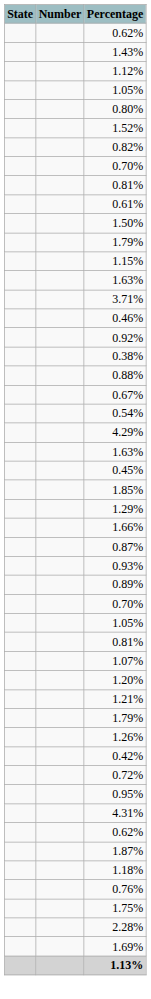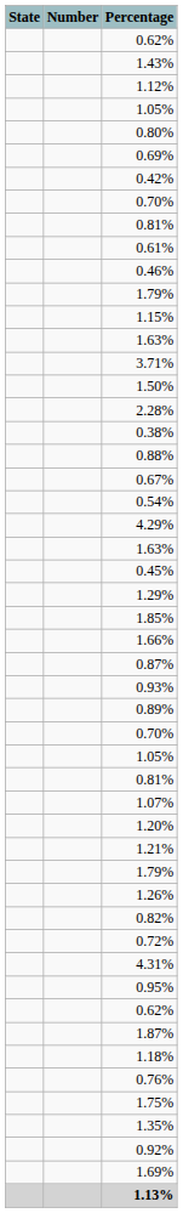 <table class="wikitable sortable">
 <tr>
 <th style="text-align:center; background-color:#9dbec3;"><strong>State</strong></th>
 <th style="text-align:center; background-color:#9dbec3;"><strong>Number</strong></th>
 <th style="text-align:center; background-color:#9dbec3;"><strong>Percentage</strong></th>
 </tr>
 <tr>
 <td border = "1"></td>
 <td align="right"></td>
 <td align="right">0.62%</td>
 </tr>
 <tr>
 <td border = "1"></td>
 <td align="right"></td>
 <td align="right">1.43%</td>
 </tr>
 <tr>
 <td border = "1"></td>
 <td align="right"></td>
 <td align="right">1.12%</td>
 </tr>
 <tr>
 <td border = "1"></td>
 <td align="right"></td>
 <td align="right">1.05%</td>
 </tr>
 <tr>
 <td border = "1"></td>
 <td align="right"></td>
 <td align="right">0.80%</td>
 </tr>
 <tr>
 <td border = "1"></td>
 <td align="right"></td>
-<td align="right">1.52%</td>
+<td align="right">0.69%</td>
 </tr>
 <tr>
 <td border = "1"></td>
 <td align="right"></td>
-<td align="right">0.82%</td>
+<td align="right">0.42%</td>
 </tr>
 <tr>
 <td border = "1"></td>
 <td align="right"></td>
 <td align="right">0.70%</td>
 </tr>
 <tr>
 <td border = "1"></td>
 <td align="right"></td>
 <td align="right">0.81%</td>
 </tr>
 <tr>
 <td border = "1"></td>
 <td align="right"></td>
 <td align="right">0.61%</td>
 </tr>
 <tr>
 <td border = "1"></td>
 <td align="right"></td>
-<td align="right">1.50%</td>
+<td align="right">0.46%</td>
 </tr>
 <tr>
 <td border = "1"></td>
 <td align="right"></td>
 <td align="right">1.79%</td>
 </tr>
 <tr>
 <td border = "1"></td>
 <td align="right"></td>
 <td align="right">1.15%</td>
 </tr>
 <tr>
 <td border = "1"></td>
 <td align="right"></td>
 <td align="right">1.63%</td>
 </tr>
 <tr>
 <td border = "1"></td>
 <td align="right"></td>
 <td align="right">3.71%</td>
 </tr>
 <tr>
 <td border = "1"></td>
 <td align="right"></td>
-<td align="right">0.46%</td>
+<td align="right">1.50%</td>
 </tr>
 <tr>
 <td border = "1"></td>
 <td align="right"></td>
-<td align="right">0.92%</td>
+<td align="right">2.28%</td>
 </tr>
 <tr>
 <td border = "1"></td>
 <td align="right"></td>
 <td align="right">0.38%</td>
 </tr>
 <tr>
 <td border = "1"></td>
 <td align="right"></td>
 <td align="right">0.88%</td>
 </tr>
 <tr>
 <td border = "1"></td>
 <td align="right"></td>
 <td align="right">0.67%</td>
 </tr>
 <tr>
 <td border = "1"></td>
 <td align="right"></td>
 <td align="right">0.54%</td>
 </tr>
 <tr>
 <td border = "1"></td>
 <td align="right"></td>
 <td align="right">4.29%</td>
 </tr>
 <tr>
 <td border = "1"></td>
 <td align="right"></td>
 <td align="right">1.63%</td>
 </tr>
 <tr>
 <td border = "1"></td>
 <td align="right"></td>
 <td align="right">0.45%</td>
 </tr>
 <tr>
 <td border = "1"></td>
 <td align="right"></td>
-<td align="right">1.85%</td>
+<td align="right">1.29%</td>
 </tr>
 <tr>
 <td border = "1"></td>
 <td align="right"></td>
-<td align="right">1.29%</td>
+<td align="right">1.85%</td>
 </tr>
 <tr>
 <td border = "1"></td>
 <td align="right"></td>
 <td align="right">1.66%</td>
 </tr>
 <tr>
 <td border = "1"></td>
 <td align="right"></td>
 <td align="right">0.87%</td>
 </tr>
 <tr>
 <td border = "1"></td>
 <td align="right"></td>
 <td align="right">0.93%</td>
 </tr>
 <tr>
 <td border = "1"></td>
 <td align="right"></td>
 <td align="right">0.89%</td>
 </tr>
 <tr>
 <td border = "1"></td>
 <td align="right"></td>
 <td align="right">0.70%</td>
 </tr>
 <tr>
 <td border = "1"></td>
 <td align="right"></td>
 <td align="right">1.05%</td>
 </tr>
 <tr>
 <td border = "1"></td>
 <td align="right"></td>
 <td align="right">0.81%</td>
 </tr>
 <tr>
 <td border = "1"></td>
 <td align="right"></td>
 <td align="right">1.07%</td>
 </tr>
 <tr>
 <td border = "1"></td>
 <td align="right"></td>
 <td align="right">1.20%</td>
 </tr>
 <tr>
 <td border = "1"></td>
 <td align="right"></td>
 <td align="right">1.21%</td>
 </tr>
 <tr>
 <td border = "1"></td>
 <td align="right"></td>
 <td align="right">1.79%</td>
 </tr>
 <tr>
 <td border = "1"></td>
 <td align="right"></td>
 <td align="right">1.26%</td>
 </tr>
 <tr>
 <td border = "1"></td>
 <td align="right"></td>
-<td align="right">0.42%</td>
+<td align="right">0.82%</td>
 </tr>
 <tr>
 <td border = "1"></td>
 <td align="right"></td>
 <td align="right">0.72%</td>
 </tr>
 <tr>
 <td border = "1"></td>
 <td align="right"></td>
-<td align="right">0.95%</td>
+<td align="right">4.31%</td>
 </tr>
 <tr>
 <td border = "1"></td>
 <td align="right"></td>
-<td align="right">4.31%</td>
+<td align="right">0.95%</td>
 </tr>
 <tr>
 <td border = "1"></td>
 <td align="right"></td>
 <td align="right">0.62%</td>
 </tr>
 <tr>
 <td border = "1"></td>
 <td align="right"></td>
 <td align="right">1.87%</td>
 </tr>
 <tr>
 <td border = "1"></td>
 <td align="right"></td>
 <td align="right">1.18%</td>
 </tr>
 <tr>
 <td border = "1"></td>
 <td align="right"></td>
 <td align="right">0.76%</td>
 </tr>
 <tr>
 <td border = "1"></td>
 <td align="right"></td>
 <td align="right">1.75%</td>
 </tr>
 <tr>
 <td border = "1"></td>
 <td align="right"></td>
-<td align="right">2.28%</td>
+<td align="right">1.35%</td>
+</tr>
+<tr>
+<td border = "1"></td>
+<td align="right"></td>
+<td align="right">0.92%</td>
 </tr>
 <tr>
 <td border = "1"></td>
 <td align="right"></td>
 <td align="right">1.69%</td>
 </tr>
 <tr class="sortbottom" bgcolor="lightgrey">
 <td border = "1"><strong></strong></td>
 <td align="right"><strong></strong></td>
 <td align="right"><strong>1.13%</strong></td>
 </tr>
 </table>
